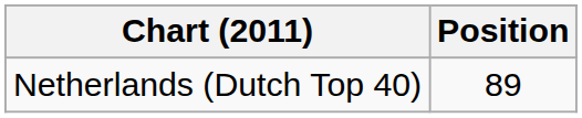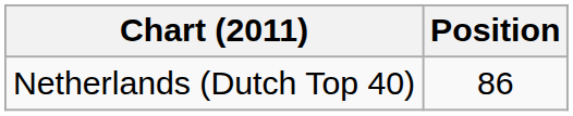 <table class="wikitable">
 <tr>
 <th>Chart (2011)</th>
 <th>Position</th>
 </tr>
 <tr>
 <td>Netherlands (Dutch Top 40)</td>
-<td align="center">89</td>
+<td align="center">86</td>
 </tr>
 </table>
